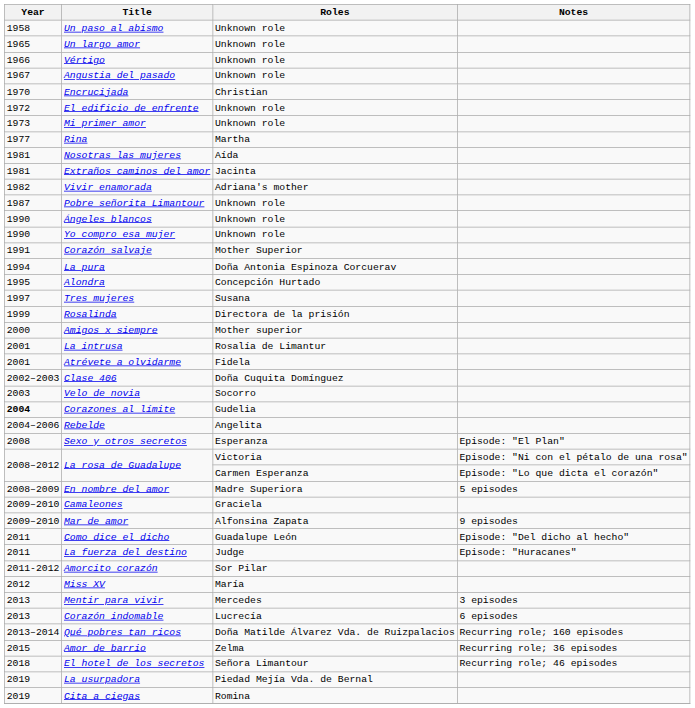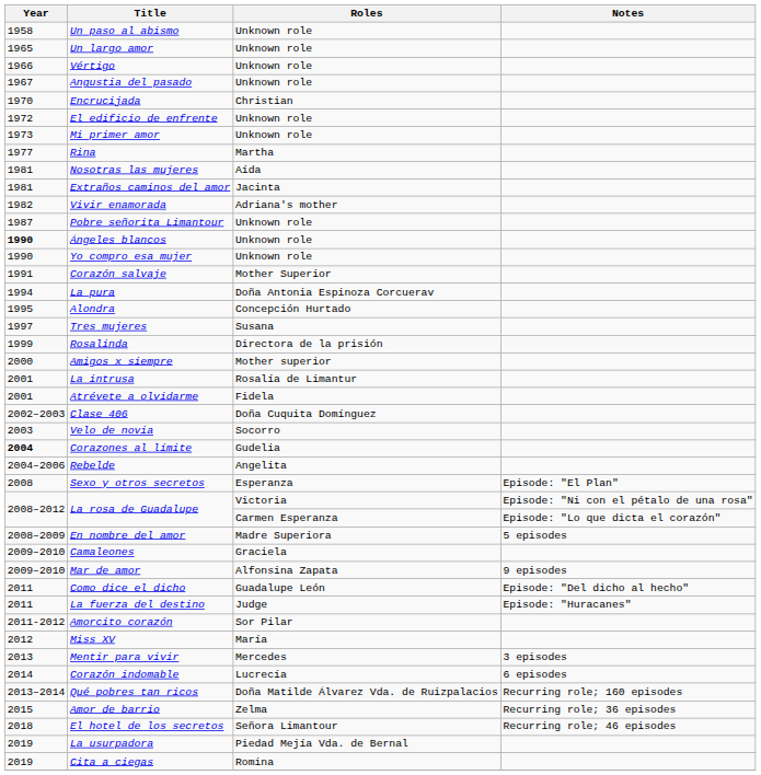 <table class="wikitable sortable">
 <tr>
 <th>Year</th>
 <th>Title</th>
 <th>Roles</th>
 <th>Notes</th>
 </tr>
 <tr>
 <td>1958</td>
 <td><em><a href='#'>Un paso al abismo</a></em></td>
 <td>Unknown role</td>
 <td></td>
 </tr>
 <tr>
 <td>1965</td>
 <td><em><a href='#'>Un largo amor</a></em></td>
 <td>Unknown role</td>
 <td></td>
 </tr>
 <tr>
 <td>1966</td>
 <td><em><a href='#'>Vértigo</a></em></td>
 <td>Unknown role</td>
 <td></td>
 </tr>
 <tr>
 <td>1967</td>
 <td><em><a href='#'>Angustia del pasado</a></em></td>
 <td>Unknown role</td>
 <td></td>
 </tr>
 <tr>
 <td>1970</td>
 <td><em><a href='#'>Encrucijada</a></em></td>
 <td>Christian</td>
 <td></td>
 </tr>
 <tr>
 <td>1972</td>
 <td><em><a href='#'>El edificio de enfrente</a></em></td>
 <td>Unknown role</td>
 <td></td>
 </tr>
 <tr>
 <td>1973</td>
 <td><em><a href='#'>Mi primer amor</a></em></td>
 <td>Unknown role</td>
 <td></td>
 </tr>
 <tr>
 <td>1977</td>
 <td><em><a href='#'>Rina</a></em></td>
 <td>Martha</td>
 <td></td>
 </tr>
 <tr>
 <td>1981</td>
 <td><em><a href='#'>Nosotras las mujeres</a></em></td>
 <td>Aída</td>
 <td></td>
 </tr>
 <tr>
 <td>1981</td>
 <td><em><a href='#'>Extraños caminos del amor</a></em></td>
 <td>Jacinta</td>
 <td></td>
 </tr>
 <tr>
 <td>1982</td>
 <td><em><a href='#'>Vivir enamorada</a></em></td>
 <td>Adriana's mother</td>
 <td></td>
 </tr>
 <tr>
 <td>1987</td>
 <td><em><a href='#'>Pobre señorita Limantour</a></em></td>
 <td>Unknown role</td>
 <td></td>
 </tr>
 <tr>
-<td>1990</td>
+<td><strong>1990</strong></td>
 <td><em><a href='#'>Ángeles blancos</a></em></td>
 <td>Unknown role</td>
 <td></td>
 </tr>
 <tr>
 <td>1990</td>
 <td><em><a href='#'>Yo compro esa mujer</a></em></td>
 <td>Unknown role</td>
 <td></td>
 </tr>
 <tr>
 <td>1991</td>
 <td><em><a href='#'>Corazón salvaje</a></em></td>
 <td>Mother Superior</td>
 <td></td>
 </tr>
 <tr>
 <td>1994</td>
 <td><em><a href='#'>La pura</a></em></td>
 <td>Doña Antonia Espinoza Corcuerav</td>
 <td></td>
 </tr>
 <tr>
 <td>1995</td>
 <td><em><a href='#'>Alondra</a></em></td>
 <td>Concepción Hurtado</td>
 <td></td>
 </tr>
 <tr>
 <td>1997</td>
 <td><em><a href='#'>Tres mujeres</a></em></td>
 <td>Susana</td>
 <td></td>
 </tr>
 <tr>
 <td>1999</td>
 <td><em><a href='#'>Rosalinda</a></em></td>
 <td>Directora de la prisión</td>
 <td></td>
 </tr>
 <tr>
 <td>2000</td>
 <td><em><a href='#'>Amigos x siempre</a></em></td>
 <td>Mother superior</td>
 <td></td>
 </tr>
 <tr>
 <td>2001</td>
 <td><em><a href='#'>La intrusa</a></em></td>
 <td>Rosalía de Limantur</td>
 <td></td>
 </tr>
 <tr>
 <td>2001</td>
 <td><em><a href='#'>Atrévete a olvidarme</a></em></td>
 <td>Fidela</td>
 <td></td>
 </tr>
 <tr>
 <td>2002–2003</td>
 <td><em><a href='#'>Clase 406</a></em></td>
 <td>Doña Cuquita Domínguez</td>
 <td></td>
 </tr>
 <tr>
 <td>2003</td>
 <td><em><a href='#'>Velo de novia</a></em></td>
 <td>Socorro</td>
 <td></td>
 </tr>
 <tr>
 <td><strong>2004</strong></td>
 <td><em><a href='#'>Corazones al límite</a></em></td>
 <td>Gudelia</td>
 <td></td>
 </tr>
 <tr>
 <td>2004–2006</td>
 <td><em><a href='#'>Rebelde</a></em></td>
 <td>Angelita</td>
 <td></td>
 </tr>
 <tr>
 <td>2008</td>
 <td><em><a href='#'>Sexo y otros secretos</a></em></td>
 <td>Esperanza</td>
 <td>Episode: "El Plan"</td>
 </tr>
 <tr>
 <td rowspan="2">2008–2012</td>
 <td rowspan="2"><em><a href='#'>La rosa de Guadalupe</a></em></td>
 <td>Victoria</td>
 <td>Episode: "Ni con el pétalo de una rosa"</td>
 </tr>
 <tr>
 <td>Carmen Esperanza</td>
 <td>Episode: "Lo que dicta el corazón"</td>
 </tr>
 <tr>
 <td>2008–2009</td>
 <td><em><a href='#'>En nombre del amor</a></em></td>
 <td>Madre Superiora</td>
 <td>5 episodes</td>
 </tr>
 <tr>
 <td>2009–2010</td>
 <td><em><a href='#'>Camaleones</a></em></td>
 <td>Graciela</td>
 <td></td>
 </tr>
 <tr>
 <td>2009–2010</td>
 <td><em><a href='#'>Mar de amor</a></em></td>
 <td>Alfonsina Zapata</td>
 <td>9 episodes</td>
 </tr>
 <tr>
 <td>2011</td>
 <td><em><a href='#'>Como dice el dicho</a></em></td>
 <td>Guadalupe León</td>
 <td>Episode: "Del dicho al hecho"</td>
 </tr>
 <tr>
 <td>2011</td>
 <td><em><a href='#'>La fuerza del destino</a></em></td>
 <td>Judge</td>
 <td>Episode: "Huracanes"</td>
 </tr>
 <tr>
 <td>2011-2012</td>
 <td><em><a href='#'>Amorcito corazón</a></em></td>
 <td>Sor Pilar</td>
 <td></td>
 </tr>
 <tr>
 <td>2012</td>
 <td><em><a href='#'>Miss XV</a></em></td>
 <td>María</td>
 <td></td>
 </tr>
 <tr>
 <td>2013</td>
 <td><em><a href='#'>Mentir para vivir</a></em></td>
 <td>Mercedes</td>
 <td>3 episodes</td>
 </tr>
 <tr>
-<td>2013</td>
+<td>2014</td>
 <td><em><a href='#'>Corazón indomable</a></em></td>
 <td>Lucrecía</td>
 <td>6 episodes</td>
 </tr>
 <tr>
 <td>2013–2014</td>
 <td><em><a href='#'>Qué pobres tan ricos</a></em></td>
 <td>Doña Matilde Álvarez Vda. de Ruizpalacios</td>
 <td>Recurring role; 160 episodes</td>
 </tr>
 <tr>
 <td>2015</td>
 <td><em><a href='#'>Amor de barrio</a></em></td>
 <td>Zelma</td>
 <td>Recurring role; 36 episodes</td>
 </tr>
 <tr>
 <td>2018</td>
 <td><em><a href='#'>El hotel de los secretos</a></em></td>
 <td>Señora Limantour</td>
 <td>Recurring role; 46 episodes</td>
 </tr>
 <tr>
 <td>2019</td>
 <td><em><a href='#'>La usurpadora</a></em></td>
 <td>Piedad Mejía Vda. de Bernal</td>
 <td></td>
 </tr>
 <tr>
 <td>2019</td>
 <td><em><a href='#'>Cita a ciegas</a></em></td>
 <td>Romina</td>
 <td></td>
 </tr>
 <tr>
 </tr>
 </table>
